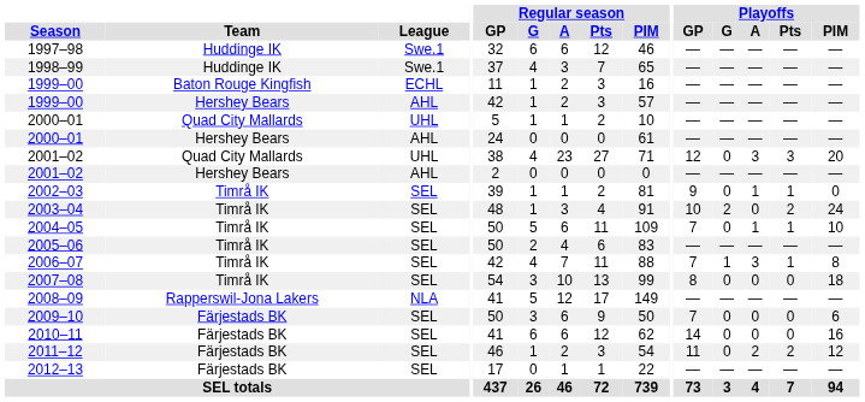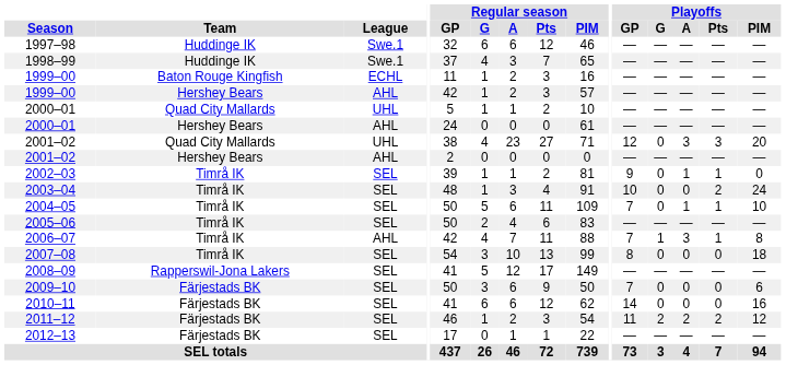 <table border="0" cellpadding="1" cellspacing="0" style="text-align:center; width:60em">
 <tr bgcolor="#e0e0e0">
 <th colspan="3" bgcolor="#ffffff"></th>
 <th rowspan="99" bgcolor="#ffffff"></th>
 <th colspan="5"><a href='#'>Regular season</a></th>
 <th rowspan="99" bgcolor="#ffffff"></th>
 <th colspan="5"><a href='#'>Playoffs</a></th>
 </tr>
 <tr bgcolor="#e0e0e0">
 <th><a href='#'>Season</a></th>
 <th>Team</th>
 <th>League</th>
 <th>GP</th>
 <th><a href='#'>G</a></th>
 <th><a href='#'>A</a></th>
 <th><a href='#'>Pts</a></th>
 <th><a href='#'>PIM</a></th>
 <th>GP</th>
 <th>G</th>
 <th>A</th>
 <th>Pts</th>
 <th>PIM</th>
 </tr>
 <tr ALIGN="center">
 <td>1997–98</td>
 <td><a href='#'>Huddinge IK</a></td>
 <td><a href='#'>Swe.1</a></td>
 <td>32</td>
 <td>6</td>
 <td>6</td>
 <td>12</td>
 <td>46</td>
 <td>—</td>
 <td>—</td>
 <td>—</td>
 <td>—</td>
 <td>—</td>
 </tr>
 <tr ALIGN="center" bgcolor="#f0f0f0">
 <td>1998–99</td>
 <td>Huddinge IK</td>
 <td>Swe.1</td>
 <td>37</td>
 <td>4</td>
 <td>3</td>
 <td>7</td>
 <td>65</td>
 <td>—</td>
 <td>—</td>
 <td>—</td>
 <td>—</td>
 <td>—</td>
 </tr>
 <tr ALIGN="center">
 <td><a href='#'>1999–00</a></td>
 <td><a href='#'>Baton Rouge Kingfish</a></td>
 <td><a href='#'>ECHL</a></td>
 <td>11</td>
 <td>1</td>
 <td>2</td>
 <td>3</td>
 <td>16</td>
 <td>—</td>
 <td>—</td>
 <td>—</td>
 <td>—</td>
 <td>—</td>
 </tr>
 <tr ALIGN="center" bgcolor="#f0f0f0">
 <td><a href='#'>1999–00</a></td>
 <td><a href='#'>Hershey Bears</a></td>
 <td><a href='#'>AHL</a></td>
 <td>42</td>
 <td>1</td>
 <td>2</td>
 <td>3</td>
 <td>57</td>
 <td>—</td>
 <td>—</td>
 <td>—</td>
 <td>—</td>
 <td>—</td>
 </tr>
 <tr ALIGN="center">
 <td>2000–01</td>
 <td><a href='#'>Quad City Mallards</a></td>
 <td><a href='#'>UHL</a></td>
 <td>5</td>
 <td>1</td>
 <td>1</td>
 <td>2</td>
 <td>10</td>
 <td>—</td>
 <td>—</td>
 <td>—</td>
 <td>—</td>
 <td>—</td>
 </tr>
 <tr ALIGN="center" bgcolor="#f0f0f0">
 <td><a href='#'>2000–01</a></td>
 <td>Hershey Bears</td>
 <td>AHL</td>
 <td>24</td>
 <td>0</td>
 <td>0</td>
 <td>0</td>
 <td>61</td>
 <td>—</td>
 <td>—</td>
 <td>—</td>
 <td>—</td>
 <td>—</td>
 </tr>
 <tr ALIGN="center">
 <td>2001–02</td>
 <td>Quad City Mallards</td>
 <td>UHL</td>
 <td>38</td>
 <td>4</td>
 <td>23</td>
 <td>27</td>
 <td>71</td>
 <td>12</td>
 <td>0</td>
 <td>3</td>
 <td>3</td>
 <td>20</td>
 </tr>
 <tr ALIGN="center" bgcolor="#f0f0f0">
 <td><a href='#'>2001–02</a></td>
 <td>Hershey Bears</td>
 <td>AHL</td>
 <td>2</td>
 <td>0</td>
 <td>0</td>
 <td>0</td>
 <td>0</td>
 <td>—</td>
 <td>—</td>
 <td>—</td>
 <td>—</td>
 <td>—</td>
 </tr>
 <tr ALIGN="center">
 <td><a href='#'>2002–03</a></td>
 <td><a href='#'>Timrå IK</a></td>
 <td><a href='#'>SEL</a></td>
 <td>39</td>
 <td>1</td>
 <td>1</td>
 <td>2</td>
 <td>81</td>
 <td>9</td>
 <td>0</td>
 <td>1</td>
 <td>1</td>
 <td>0</td>
 </tr>
 <tr ALIGN="center" bgcolor="#f0f0f0">
 <td><a href='#'>2003–04</a></td>
 <td>Timrå IK</td>
 <td>SEL</td>
 <td>48</td>
 <td>1</td>
 <td>3</td>
 <td>4</td>
 <td>91</td>
 <td>10</td>
-<td>2</td>
+<td>0</td>
 <td>0</td>
 <td>2</td>
 <td>24</td>
 </tr>
 <tr ALIGN="center">
 <td><a href='#'>2004–05</a></td>
 <td>Timrå IK</td>
 <td>SEL</td>
 <td>50</td>
 <td>5</td>
 <td>6</td>
 <td>11</td>
 <td>109</td>
 <td>7</td>
 <td>0</td>
 <td>1</td>
 <td>1</td>
 <td>10</td>
 </tr>
 <tr ALIGN="center" bgcolor="#f0f0f0">
 <td><a href='#'>2005–06</a></td>
 <td>Timrå IK</td>
 <td>SEL</td>
 <td>50</td>
 <td>2</td>
 <td>4</td>
 <td>6</td>
 <td>83</td>
 <td>—</td>
 <td>—</td>
 <td>—</td>
 <td>—</td>
 <td>—</td>
 </tr>
 <tr ALIGN="center">
 <td><a href='#'>2006–07</a></td>
 <td>Timrå IK</td>
-<td>SEL</td>
+<td>AHL</td>
 <td>42</td>
 <td>4</td>
 <td>7</td>
 <td>11</td>
 <td>88</td>
 <td>7</td>
 <td>1</td>
 <td>3</td>
 <td>1</td>
 <td>8</td>
 </tr>
 <tr ALIGN="center" bgcolor="#f0f0f0">
 <td><a href='#'>2007–08</a></td>
 <td>Timrå IK</td>
 <td>SEL</td>
 <td>54</td>
 <td>3</td>
 <td>10</td>
 <td>13</td>
 <td>99</td>
 <td>8</td>
 <td>0</td>
 <td>0</td>
 <td>0</td>
 <td>18</td>
 </tr>
 <tr ALIGN="center">
 <td><a href='#'>2008–09</a></td>
 <td><a href='#'>Rapperswil-Jona Lakers</a></td>
-<td><a href='#'>NLA</a></td>
+<td>SEL</td>
 <td>41</td>
 <td>5</td>
 <td>12</td>
 <td>17</td>
 <td>149</td>
 <td>—</td>
 <td>—</td>
 <td>—</td>
 <td>—</td>
 <td>—</td>
 </tr>
 <tr ALIGN="center" bgcolor="#f0f0f0">
 <td><a href='#'>2009–10</a></td>
 <td><a href='#'>Färjestads BK</a></td>
 <td>SEL</td>
 <td>50</td>
 <td>3</td>
 <td>6</td>
 <td>9</td>
 <td>50</td>
 <td>7</td>
 <td>0</td>
 <td>0</td>
 <td>0</td>
 <td>6</td>
 </tr>
 <tr ALIGN="center">
 <td><a href='#'>2010–11</a></td>
 <td>Färjestads BK</td>
 <td>SEL</td>
 <td>41</td>
 <td>6</td>
 <td>6</td>
 <td>12</td>
 <td>62</td>
 <td>14</td>
 <td>0</td>
 <td>0</td>
 <td>0</td>
 <td>16</td>
 </tr>
 <tr ALIGN="center" bgcolor="#f0f0f0">
 <td><a href='#'>2011–12</a></td>
 <td>Färjestads BK</td>
 <td>SEL</td>
 <td>46</td>
 <td>1</td>
 <td>2</td>
 <td>3</td>
 <td>54</td>
 <td>11</td>
-<td>0</td>
+<td>2</td>
 <td>2</td>
 <td>2</td>
 <td>12</td>
 </tr>
 <tr ALIGN="center">
 <td><a href='#'>2012–13</a></td>
 <td>Färjestads BK</td>
 <td>SEL</td>
 <td>17</td>
 <td>0</td>
 <td>1</td>
 <td>1</td>
 <td>22</td>
 <td>—</td>
 <td>—</td>
 <td>—</td>
 <td>—</td>
 <td>—</td>
 </tr>
 <tr bgcolor="#e0e0e0">
 <th colspan="3">SEL totals</th>
 <th>437</th>
 <th>26</th>
 <th>46</th>
 <th>72</th>
 <th>739</th>
 <th>73</th>
 <th>3</th>
 <th>4</th>
 <th>7</th>
 <th>94</th>
 </tr>
 </table>
